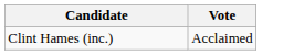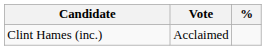 <table class="wikitable">
 <tr>
 <th bgcolor="#DDDDFF" width="200px">Candidate</th>
 <th bgcolor="#DDDDFF" width="50px">Vote</th>
+<th bgcolor="#DDDDFF" width="30px">%</th>
 </tr>
 <tr>
 <td>Clint Hames (inc.)</td>
 <td>Acclaimed</td>
+<td></td>
 </tr>
 </table>
